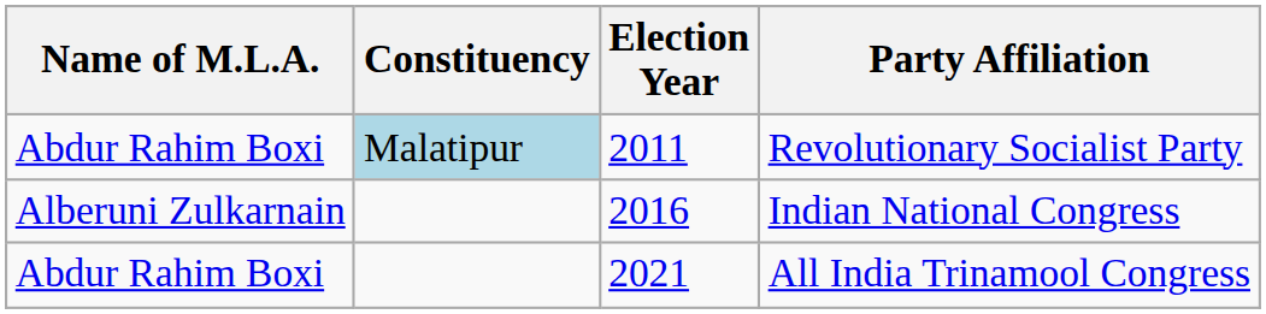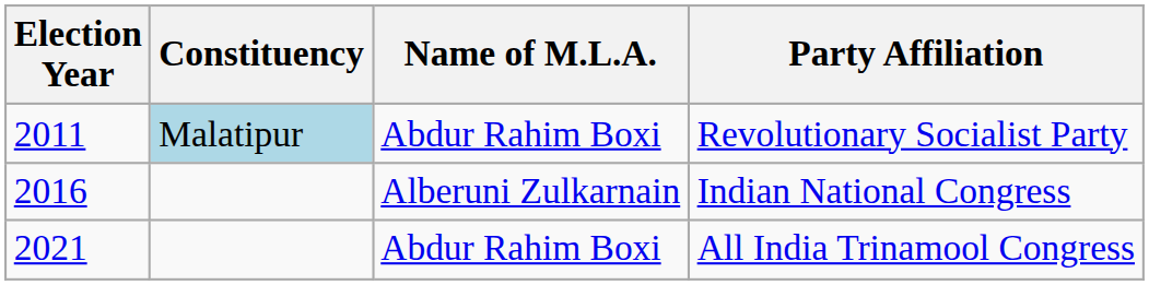 <table class="wikitable sortable"ìÍĦĤĠčw>
 <tr>
+<th>Election<br> Year</th>
+<th>Constituency</th>
 <th>Name of M.L.A.</th>
-<th>Constituency</th>
-<th>Election<br> Year</th>
 <th>Party Affiliation</th>
 </tr>
 <tr>
+<td><a href='#'>2011</a></td>
+<td style="background: lightblue;">Malatipur</td>
 <td><a href='#'>Abdur Rahim Boxi</a></td>
-<td style="background: lightblue;">Malatipur</td>
-<td><a href='#'>2011</a></td>
 <td><a href='#'>Revolutionary Socialist Party</a></td>
 </tr>
 <tr>
+<td><a href='#'>2016</a></td>
+<td></td>
 <td><a href='#'>Alberuni Zulkarnain</a></td>
-<td></td>
-<td><a href='#'>2016</a></td>
 <td><a href='#'>Indian National Congress</a></td>
 </tr>
 <tr>
+<td><a href='#'>2021</a></td>
+<td></td>
 <td><a href='#'>Abdur Rahim Boxi</a></td>
-<td></td>
-<td><a href='#'>2021</a></td>
 <td><a href='#'>All India Trinamool Congress</a></td>
 </tr>
 </table>
